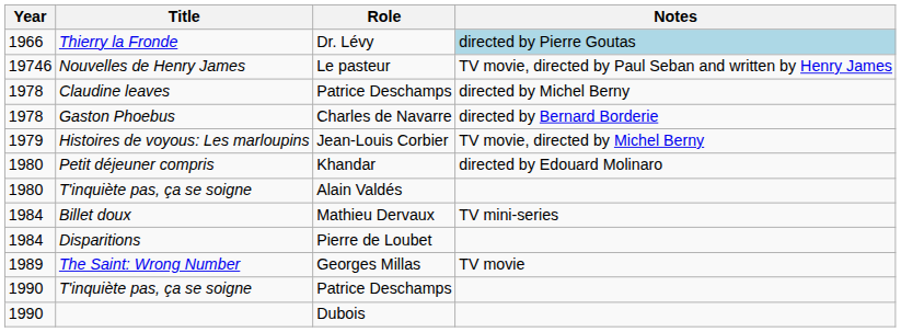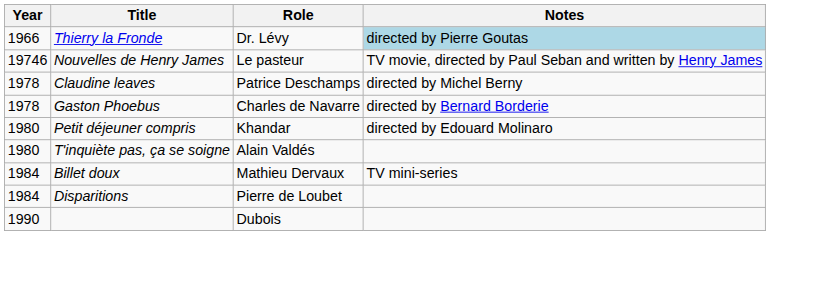 <table class="wikitable sortable">
 <tr>
 <th>Year</th>
 <th>Title</th>
 <th>Role</th>
 <th>Notes</th>
 </tr>
 <tr>
 <td>1966</td>
 <td><em><a href='#'>Thierry la Fronde</a></em></td>
 <td>Dr. Lévy</td>
 <td style="background: lightblue;">directed by Pierre Goutas</td>
 </tr>
 <tr>
 <td>19746</td>
 <td><em>Nouvelles de Henry James</em></td>
 <td>Le pasteur</td>
 <td>TV movie, directed by Paul Seban and written by <a href='#'>Henry James</a></td>
 </tr>
 <tr>
 <td>1978</td>
 <td><em>Claudine leaves</em></td>
 <td>Patrice Deschamps</td>
 <td>directed by Michel Berny</td>
 </tr>
 <tr>
 <td>1978</td>
 <td><em>Gaston Phoebus</em></td>
 <td>Charles de Navarre</td>
 <td>directed by <a href='#'>Bernard Borderie</a></td>
 </tr>
 <tr>
-<td>1979</td>
-<td><em>Histoires de voyous: Les marloupins</em></td>
-<td>Jean-Louis Corbier</td>
-<td>TV movie, directed by <a href='#'>Michel Berny</a></td>
-</tr>
-<tr>
 <td>1980</td>
 <td><em>Petit déjeuner compris</em></td>
 <td>Khandar</td>
 <td>directed by Edouard Molinaro</td>
 </tr>
 <tr>
 <td>1980</td>
 <td><em>T'inquiète pas, ça se soigne</em></td>
 <td>Alain Valdés</td>
 <td></td>
 </tr>
 <tr>
 <td>1984</td>
 <td><em>Billet doux</em></td>
 <td>Mathieu Dervaux</td>
 <td>TV mini-series</td>
 </tr>
 <tr>
 <td>1984</td>
 <td><em>Disparitions</em></td>
 <td>Pierre de Loubet</td>
 <td></td>
 </tr>
 <tr>
-<td>1989</td>
-<td><em><a href='#'>The Saint: Wrong Number</a></em></td>
-<td>Georges Millas</td>
-<td>TV movie</td>
-</tr>
-<tr>
-<td>1990</td>
-<td><em>T'inquiète pas, ça se soigne</em></td>
-<td>Patrice Deschamps</td>
-<td></td>
-</tr>
-<tr>
 <td>1990</td>
 <td><em></em></td>
 <td>Dubois</td>
 <td></td>
 </tr>
 </table>
